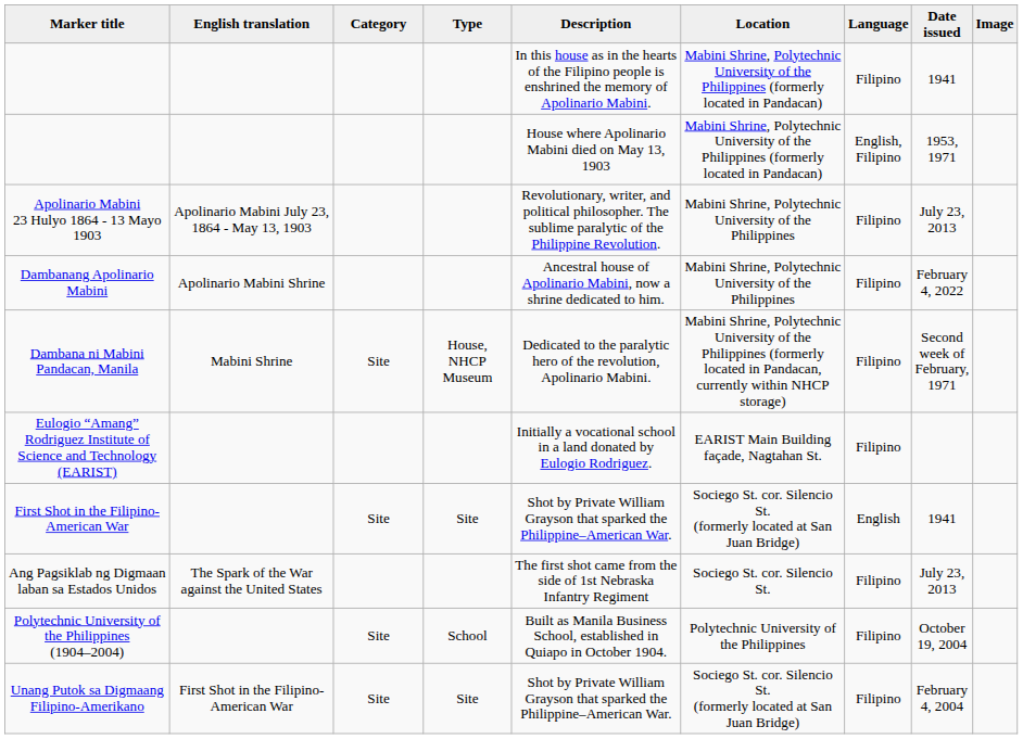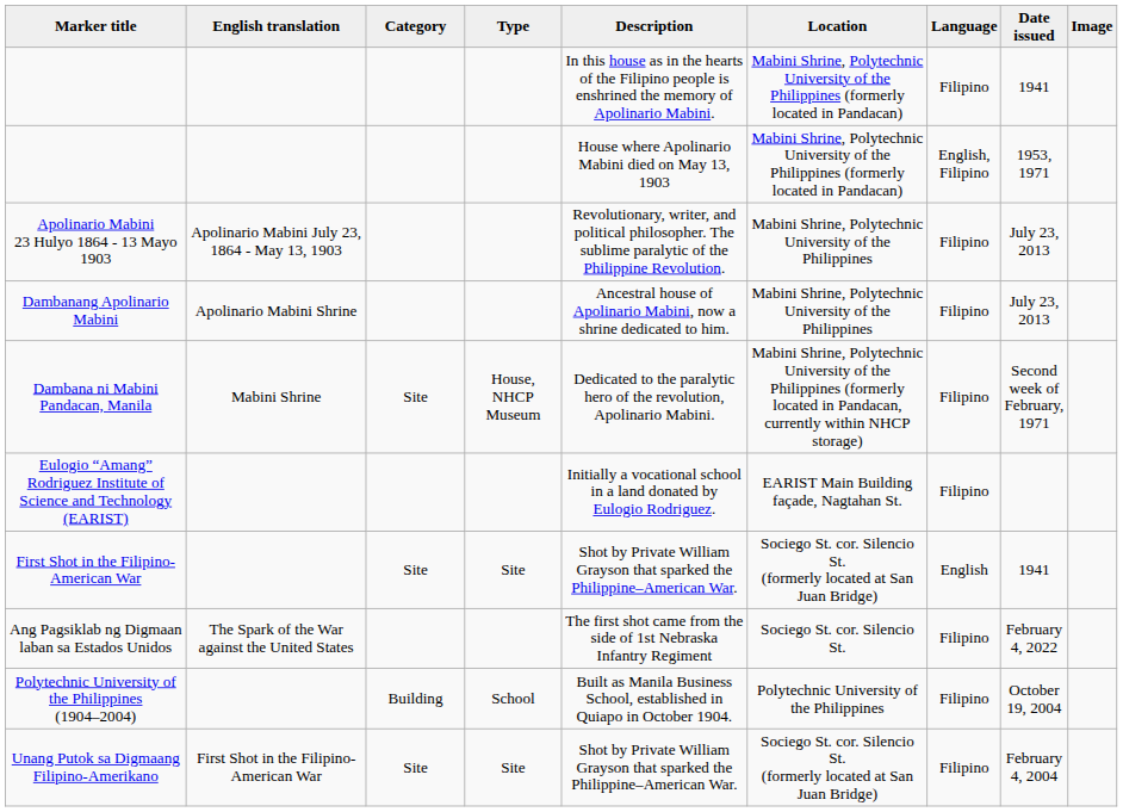 <table class="wikitable" style="width:90%; text-align:center;">
 <tr>
 <th style="width:20%; background:#efefef;">Marker title</th>
 <th style="width:20%; background:#efefef;">English translation</th>
 <th style="width:10%; background:#efefef;">Category</th>
 <th style="width:10%; background:#efefef;">Type</th>
 <th style="width:20%; background:#efefef;">Description</th>
 <th style="width:20%; background:#efefef;">Location</th>
 <th style="width:10%; background:#efefef;">Language</th>
 <th style="width:10%; background:#efefef;">Date issued</th>
 <th style="width:10%; background:#efefef;">Image</th>
 </tr>
 <tr>
 <td></td>
 <td></td>
 <td></td>
 <td></td>
 <td>In this <a href='#'>house</a> as in the hearts of the Filipino people is enshrined the memory of <a href='#'>Apolinario Mabini</a>.</td>
 <td><a href='#'>Mabini Shrine</a>, <a href='#'>Polytechnic University of the Philippines</a> (formerly located in Pandacan)</td>
 <td>Filipino</td>
 <td>1941</td>
 <td></td>
 </tr>
 <tr>
 <td></td>
 <td></td>
 <td></td>
 <td></td>
 <td>House where Apolinario Mabini died on May 13, 1903</td>
 <td><a href='#'>Mabini Shrine</a>, Polytechnic University of the Philippines (formerly located in Pandacan)</td>
 <td>English, Filipino</td>
 <td>1953, 1971</td>
 <td> </td>
 </tr>
 <tr>
 <td><a href='#'>Apolinario Mabini</a> <br>23 Hulyo 1864 - 13 Mayo 1903</td>
 <td>Apolinario Mabini July 23, 1864 - May 13, 1903</td>
 <td></td>
 <td></td>
 <td>Revolutionary, writer, and political philosopher. The sublime paralytic of the <a href='#'>Philippine Revolution</a>.</td>
 <td>Mabini Shrine, Polytechnic University of the Philippines</td>
 <td>Filipino</td>
 <td>July 23, 2013</td>
 <td><br></td>
 </tr>
 <tr>
 <td><a href='#'>Dambanang Apolinario Mabini</a></td>
 <td>Apolinario Mabini Shrine</td>
 <td></td>
 <td></td>
 <td>Ancestral house of <a href='#'>Apolinario Mabini</a>, now a shrine dedicated to him.</td>
 <td>Mabini Shrine, Polytechnic University of the Philippines</td>
 <td>Filipino</td>
-<td>February 4, 2022</td>
+<td>July 23, 2013</td>
 <td><br></td>
 </tr>
 <tr>
 <td><a href='#'>Dambana ni Mabini<br>Pandacan, Manila</a></td>
 <td>Mabini Shrine</td>
 <td>Site</td>
 <td>House, NHCP Museum</td>
 <td>Dedicated to the paralytic hero of the revolution, Apolinario Mabini.</td>
 <td>Mabini Shrine, Polytechnic University of the Philippines (formerly located in Pandacan, currently within NHCP storage)</td>
 <td>Filipino</td>
 <td>Second week of February, 1971</td>
 <td><br></td>
 </tr>
 <tr>
 <td><a href='#'>Eulogio “Amang” Rodriguez Institute of Science and Technology (EARIST)</a></td>
 <td></td>
 <td></td>
 <td></td>
 <td>Initially a vocational school in a land donated by <a href='#'>Eulogio Rodriguez</a>.</td>
 <td>EARIST Main Building façade, Nagtahan St.</td>
 <td>Filipino</td>
 <td></td>
 <td></td>
 </tr>
 <tr>
 <td><a href='#'>First Shot in the Filipino-American War</a></td>
 <td></td>
 <td>Site</td>
 <td>Site</td>
 <td>Shot by Private William Grayson that sparked the <a href='#'>Philippine–American War</a>.</td>
 <td>Sociego St. cor. Silencio St.<br>(formerly located at San Juan Bridge)</td>
 <td>English</td>
 <td>1941</td>
 <td><br></td>
 </tr>
 <tr>
 <td>Ang Pagsiklab ng Digmaan laban sa Estados Unidos</td>
 <td>The Spark of the War against the United States</td>
 <td></td>
 <td></td>
 <td>The first shot came from the side of 1st Nebraska Infantry Regiment</td>
 <td>Sociego St. cor. Silencio St.</td>
 <td>Filipino</td>
-<td>July 23, 2013</td>
+<td>February 4, 2022</td>
 <td></td>
 </tr>
 <tr>
 <td><a href='#'>Polytechnic University of the Philippines</a><br>(1904–2004)</td>
 <td></td>
-<td>Site</td>
+<td>Building</td>
 <td>School</td>
 <td>Built as Manila Business School, established in Quiapo in October 1904.</td>
 <td>Polytechnic University of the Philippines</td>
 <td>Filipino</td>
 <td>October 19, 2004</td>
 <td></td>
 </tr>
 <tr>
 <td><a href='#'>Unang Putok sa Digmaang Filipino-Amerikano</a></td>
 <td>First Shot in the Filipino-American War</td>
 <td>Site</td>
 <td>Site</td>
 <td>Shot by Private William Grayson that sparked the Philippine–American War.</td>
 <td>Sociego St. cor. Silencio St.<br>(formerly located at San Juan Bridge)</td>
 <td>Filipino</td>
 <td>February 4, 2004</td>
 <td><br></td>
 </tr>
 </table>
